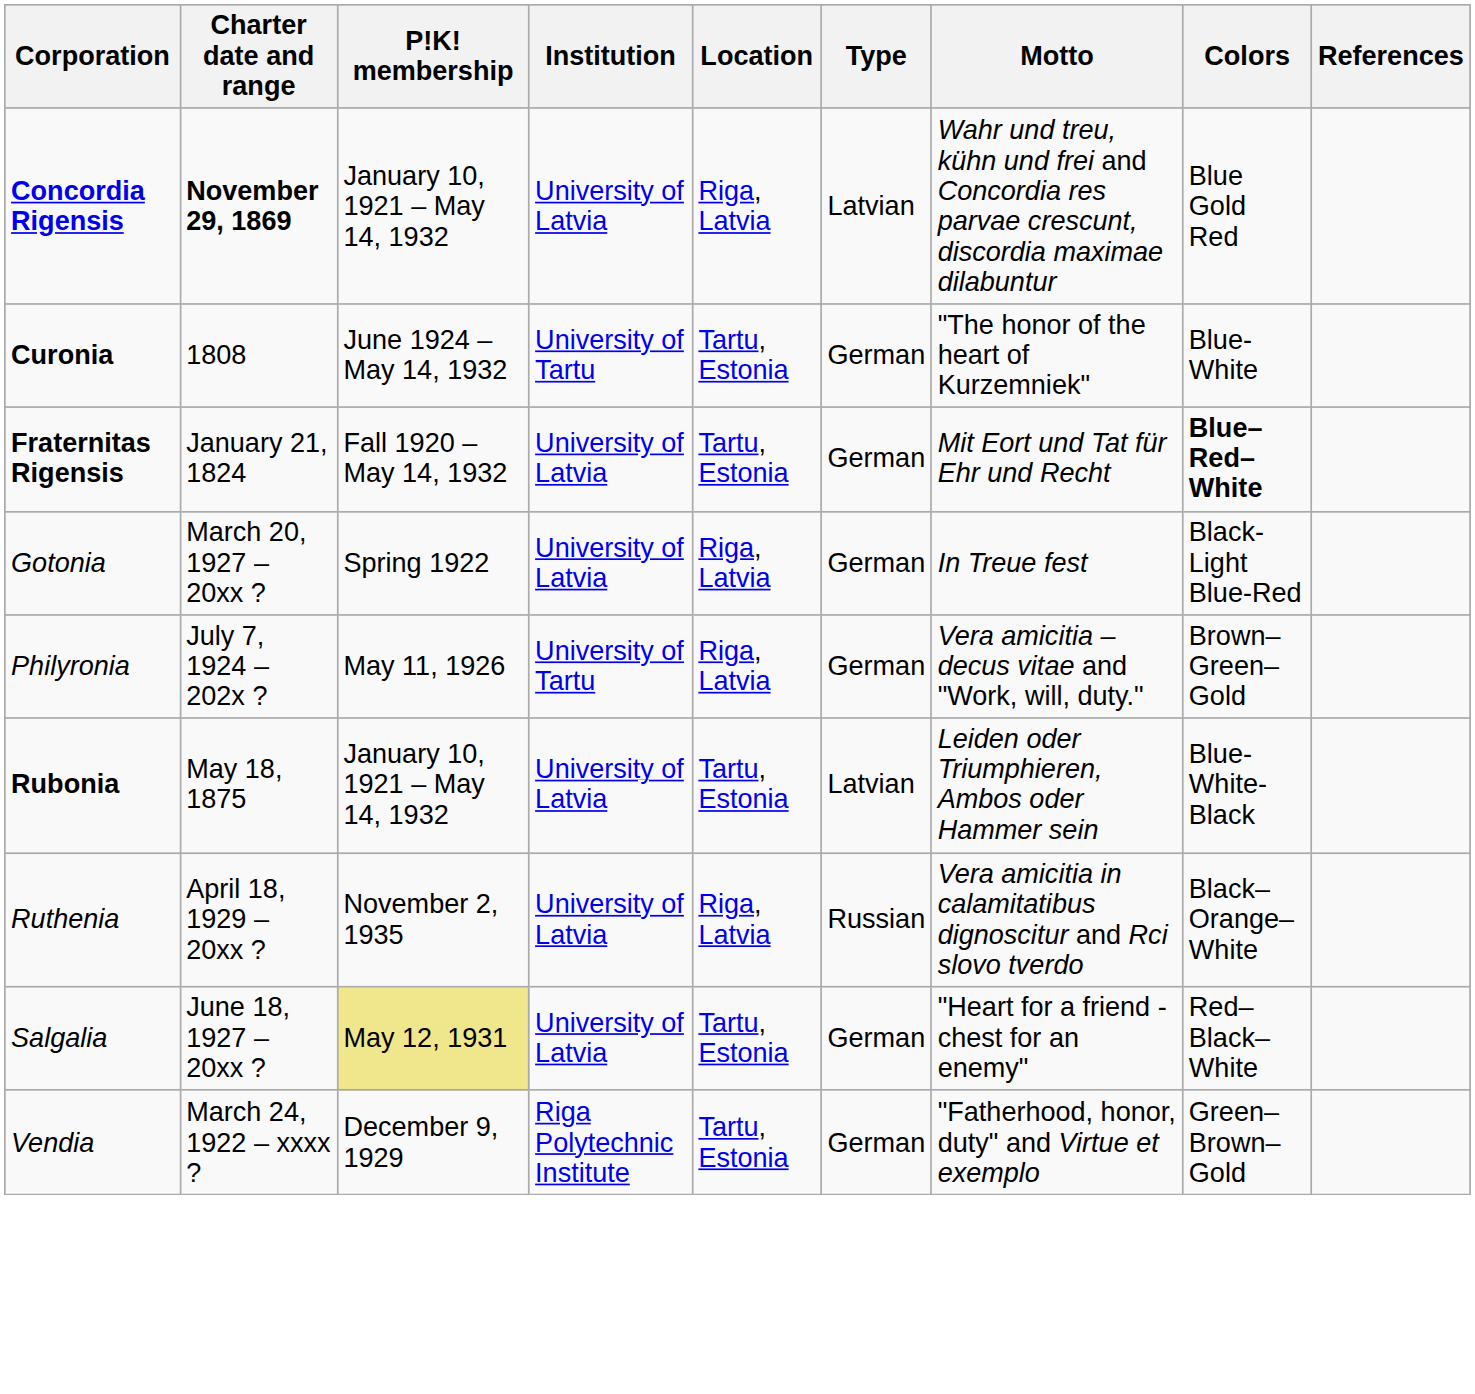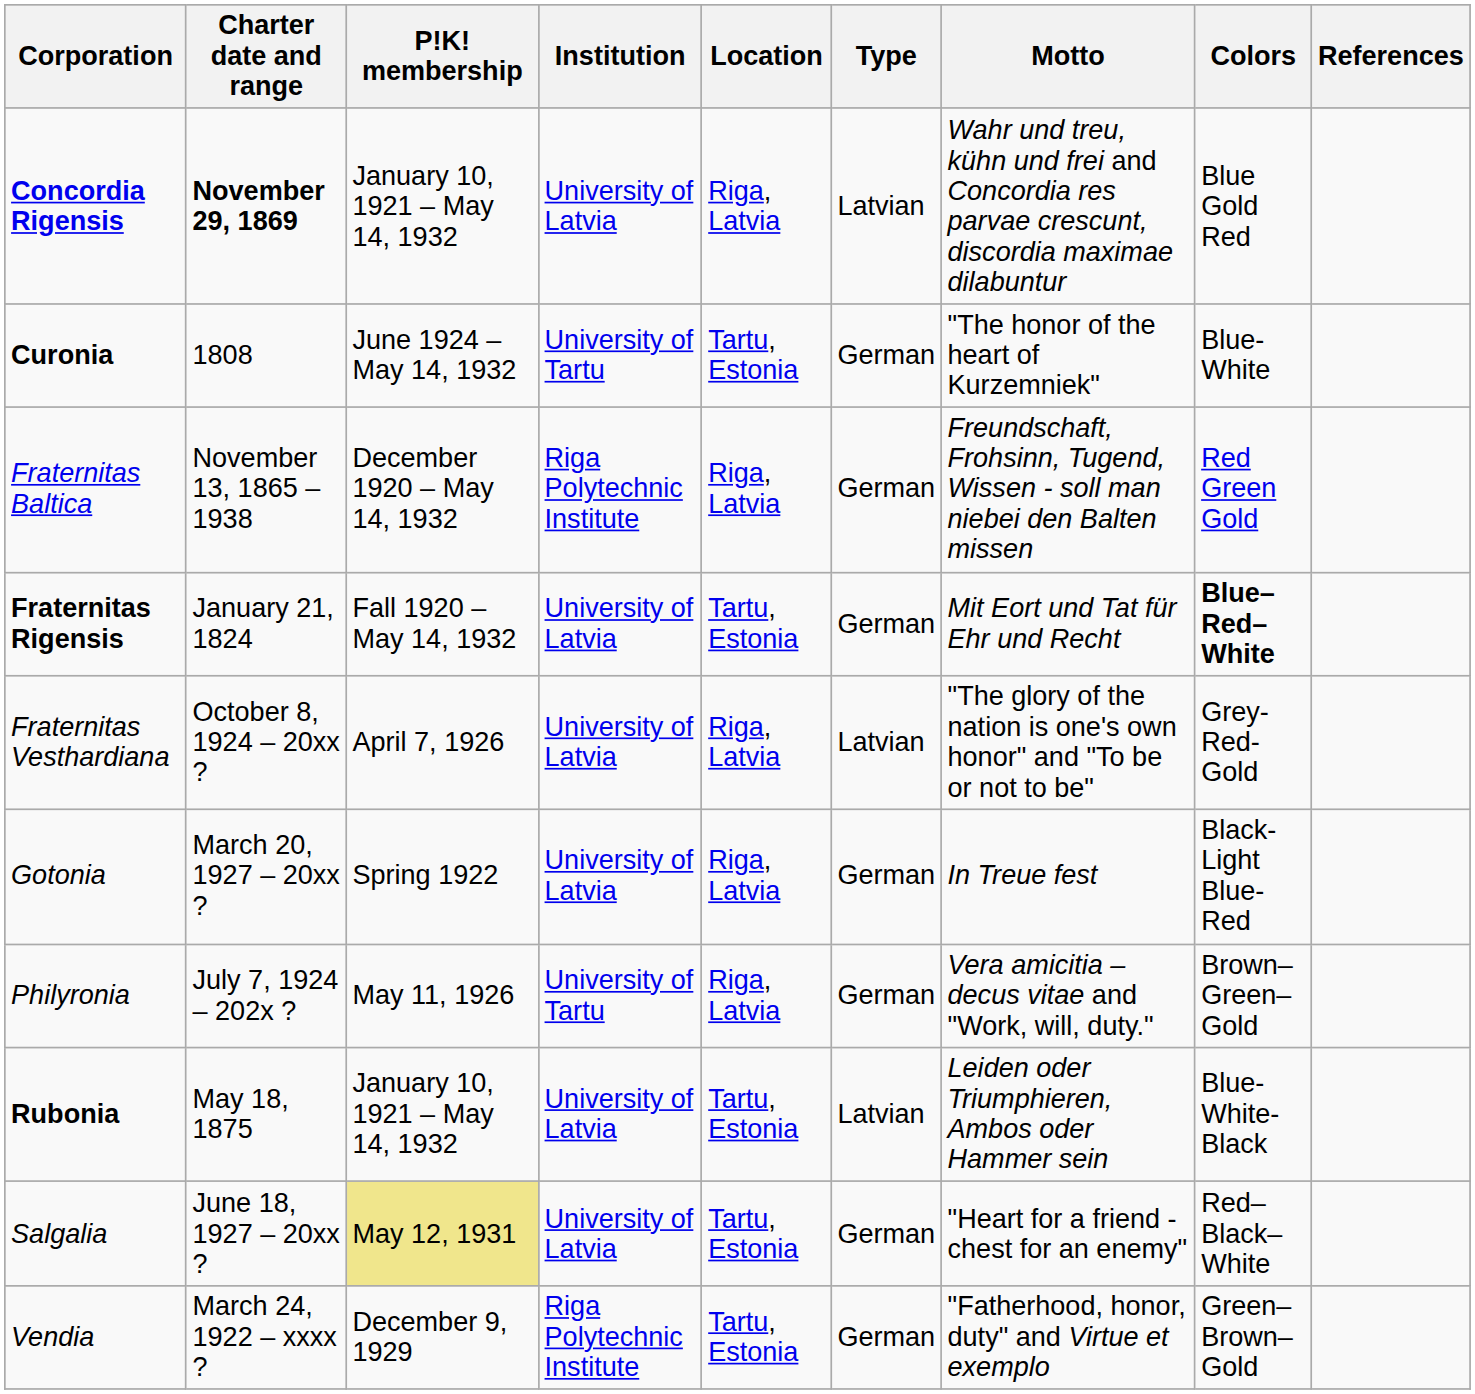 <table class="wikitable sortable">
 <tr>
 <th>Corporation</th>
 <th>Charter date and range</th>
 <th>P!K! membership</th>
 <th>Institution</th>
 <th>Location</th>
 <th>Type</th>
 <th>Motto</th>
 <th>Colors</th>
 <th>References</th>
 </tr>
 <tr>
 <td><strong><a href='#'>Concordia Rigensis</a></strong></td>
 <td><strong>November 29, 1869</strong></td>
 <td>January 10, 1921 – May 14, 1932</td>
 <td><a href='#'>University of Latvia</a></td>
 <td><a href='#'>Riga</a>, <a href='#'>Latvia</a></td>
 <td>Latvian</td>
 <td><em>Wahr und treu, kühn und frei</em> and <em>Concordia res parvae crescunt, discordia maximae dilabuntur</em></td>
 <td> Blue<br> Gold<br> Red</td>
 <td></td>
 </tr>
 <tr>
 <td><strong>Curonia</strong></td>
 <td>1808</td>
 <td>June 1924 – May 14, 1932</td>
 <td><a href='#'>University of Tartu</a></td>
 <td><a href='#'>Tartu</a>, <a href='#'>Estonia</a></td>
 <td>German</td>
 <td>"The honor of the heart of Kurzemniek"</td>
 <td>Blue-White</td>
 <td></td>
 </tr>
 <tr>
+<td><a href='#'><em>Fraternitas Baltica</em></a></td>
+<td>November 13, 1865 – 1938</td>
+<td>December 1920   – May 14, 1932</td>
+<td><a href='#'>Riga Polytechnic Institute</a></td>
+<td><a href='#'>Riga</a>, <a href='#'>Latvia</a></td>
+<td>German</td>
+<td><em>Freundschaft, Frohsinn, Tugend, Wissen - soll man niebei den Balten missen</em></td>
+<td> <a href='#'>Red</a>  <a href='#'>Green</a> <a href='#'>Gold</a></td>
+<td></td>
+</tr>
+<tr>
 <td><strong>Fraternitas Rigensis</strong></td>
 <td>January 21, 1824</td>
 <td>Fall 1920 – May 14, 1932</td>
 <td><a href='#'>University of Latvia</a></td>
 <td><a href='#'>Tartu</a>, <a href='#'>Estonia</a></td>
 <td>German</td>
 <td><em>Mit Eort und Tat für Ehr und Recht</em></td>
 <td><strong>Blue–Red–White</strong></td>
+<td></td>
+</tr>
+<tr>
+<td><em>Fraternitas Vesthardiana</em></td>
+<td>October 8, 1924 –  20xx ?</td>
+<td>April 7, 1926</td>
+<td><a href='#'>University of Latvia</a></td>
+<td><a href='#'>Riga</a>, <a href='#'>Latvia</a></td>
+<td>Latvian</td>
+<td>"The glory of the nation is one's own honor" and "To be or not to be"</td>
+<td>Grey-Red-Gold</td>
 <td></td>
 </tr>
 <tr>
 <td><em>Gotonia</em></td>
 <td>March 20, 1927 –  20xx ?</td>
 <td>Spring 1922</td>
 <td><a href='#'>University of Latvia</a></td>
 <td><a href='#'>Riga</a>, <a href='#'>Latvia</a></td>
 <td>German</td>
 <td><em>In Treue fest</em></td>
 <td>Black-Light Blue-Red</td>
 <td></td>
 </tr>
 <tr>
 <td><em>Philyronia</em></td>
 <td>July 7, 1924 –  202x ?</td>
 <td>May 11, 1926</td>
 <td><a href='#'>University of Tartu</a></td>
 <td><a href='#'>Riga</a>, <a href='#'>Latvia</a></td>
 <td>German</td>
 <td><em>Vera amicitia – decus vitae</em> and "Work, will, duty."</td>
 <td>Brown–Green–Gold</td>
 <td></td>
 </tr>
 <tr>
 <td><strong>Rubonia</strong></td>
 <td>May 18, 1875</td>
 <td>January 10, 1921 –  May 14, 1932</td>
 <td><a href='#'>University of Latvia</a></td>
 <td><a href='#'>Tartu</a>, <a href='#'>Estonia</a></td>
 <td>Latvian</td>
 <td><em>Leiden oder Triumphieren, Ambos oder Hammer sein</em></td>
 <td>Blue-White-Black</td>
 <td></td>
 </tr>
 <tr>
-<td><em>Ruthenia</em></td>
-<td>April 18, 1929 –  20xx ?</td>
-<td>November 2, 1935</td>
-<td><a href='#'>University of Latvia</a></td>
-<td><a href='#'>Riga</a>, <a href='#'>Latvia</a></td>
-<td>Russian</td>
-<td><em>Vera amicitia in calamitatibus dignoscitur</em> and <em>Rci slovo tverdo</em></td>
-<td>Black–Orange–White</td>
-<td></td>
-</tr>
-<tr>
 <td><em>Salgalia</em></td>
 <td>June 18, 1927 –  20xx ?</td>
 <td style="background: khaki;">May 12, 1931</td>
 <td><a href='#'>University of Latvia</a></td>
 <td><a href='#'>Tartu</a>, <a href='#'>Estonia</a></td>
 <td>German</td>
 <td>"Heart for a friend - chest for an enemy"</td>
 <td>Red–Black–White</td>
 <td></td>
 </tr>
 <tr>
 <td><em>Vendia</em></td>
 <td>March 24, 1922  –  xxxx ?</td>
 <td>December 9, 1929</td>
 <td><a href='#'>Riga Polytechnic Institute</a></td>
 <td><a href='#'>Tartu</a>, <a href='#'>Estonia</a></td>
 <td>German</td>
 <td>"Fatherhood, honor, duty" and <em>Virtue et exemplo</em></td>
 <td>Green– Brown–Gold</td>
 <td></td>
 </tr>
 </table>
